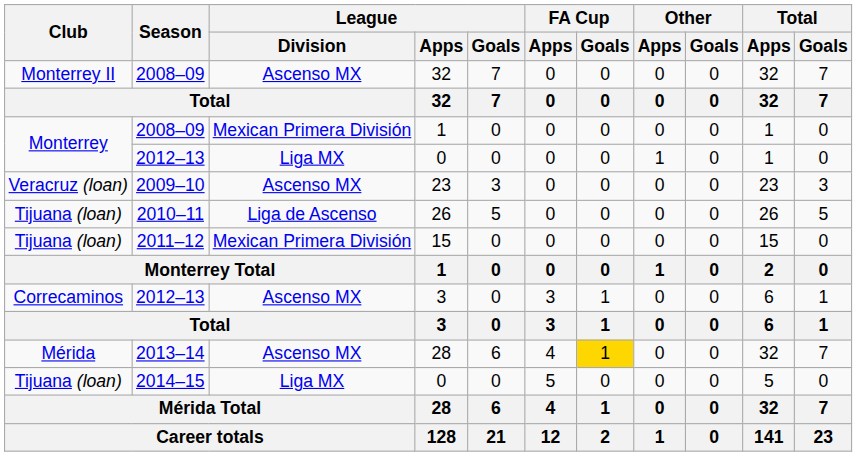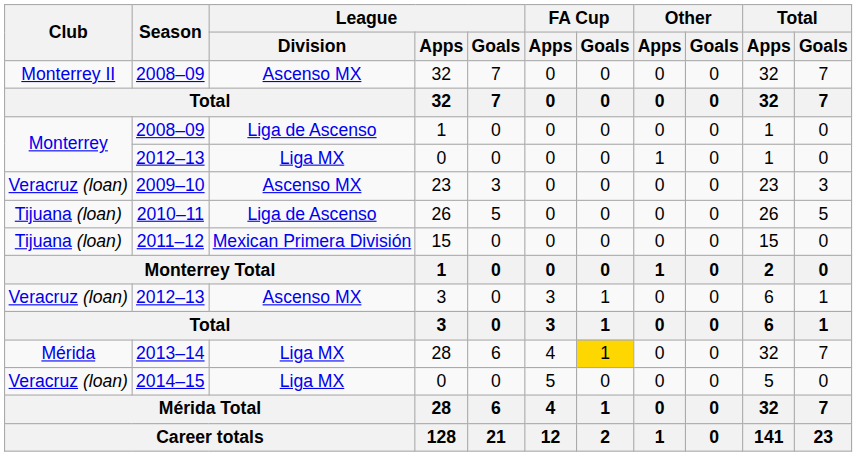 <table class="wikitable" style="text-align: center;">
 <tr>
 <th rowspan="2">Club</th>
 <th rowspan="2">Season</th>
 <th colspan="3">League</th>
 <th colspan="2">FA Cup</th>
 <th colspan="2">Other</th>
 <th colspan="2">Total</th>
 </tr>
 <tr>
 <th>Division</th>
 <th>Apps</th>
 <th>Goals</th>
 <th>Apps</th>
 <th>Goals</th>
 <th>Apps</th>
 <th>Goals</th>
 <th>Apps</th>
 <th>Goals</th>
 </tr>
 <tr>
 <td rowspan="1" valign="center"><a href='#'>Monterrey II</a></td>
 <td><a href='#'>2008–09</a></td>
 <td><a href='#'>Ascenso MX</a></td>
 <td>32</td>
 <td>7</td>
 <td>0</td>
 <td>0</td>
 <td>0</td>
 <td>0</td>
 <td>32</td>
 <td>7</td>
 </tr>
 <tr>
 <th colspan="3">Total</th>
 <th>32</th>
 <th>7</th>
 <th>0</th>
 <th>0</th>
 <th>0</th>
 <th>0</th>
 <th>32</th>
 <th>7</th>
 </tr>
 <tr>
 <td rowspan="2" valign="center"><a href='#'>Monterrey</a></td>
 <td><a href='#'>2008–09</a></td>
-<td><a href='#'>Mexican Primera División</a></td>
+<td><a href='#'>Liga de Ascenso</a></td>
 <td>1</td>
 <td>0</td>
 <td>0</td>
 <td>0</td>
 <td>0</td>
 <td>0</td>
 <td>1</td>
 <td>0</td>
 </tr>
 <tr>
 <td><a href='#'>2012–13</a></td>
 <td><a href='#'>Liga MX</a></td>
 <td>0</td>
 <td>0</td>
 <td>0</td>
 <td>0</td>
 <td>1</td>
 <td>0</td>
 <td>1</td>
 <td>0</td>
 </tr>
 <tr>
 <td rowspan="1" valign="center"><a href='#'>Veracruz</a> <em>(loan)</em></td>
 <td><a href='#'>2009–10</a></td>
 <td><a href='#'>Ascenso MX</a></td>
 <td>23</td>
 <td>3</td>
 <td>0</td>
 <td>0</td>
 <td>0</td>
 <td>0</td>
 <td>23</td>
 <td>3</td>
 </tr>
 <tr>
 <td rowspan="1" valign="center"><a href='#'>Tijuana</a> <em>(loan)</em></td>
 <td><a href='#'>2010–11</a></td>
 <td><a href='#'>Liga de Ascenso</a></td>
 <td>26</td>
 <td>5</td>
 <td>0</td>
 <td>0</td>
 <td>0</td>
 <td>0</td>
 <td>26</td>
 <td>5</td>
 </tr>
 <tr>
 <td rowspan="1" valign="center"><a href='#'>Tijuana</a> <em>(loan)</em></td>
 <td><a href='#'>2011–12</a></td>
 <td><a href='#'>Mexican Primera División</a></td>
 <td>15</td>
 <td>0</td>
 <td>0</td>
 <td>0</td>
 <td>0</td>
 <td>0</td>
 <td>15</td>
 <td>0</td>
 </tr>
 <tr>
 <th colspan="3">Monterrey Total</th>
 <th>1</th>
 <th>0</th>
 <th>0</th>
 <th>0</th>
 <th>1</th>
 <th>0</th>
 <th>2</th>
 <th>0</th>
 </tr>
 <tr>
-<td rowspan="1" valign="center"><a href='#'>Correcaminos</a></td>
+<td rowspan="1" valign="center"><a href='#'>Veracruz</a> <em>(loan)</em></td>
 <td><a href='#'>2012–13</a></td>
 <td><a href='#'>Ascenso MX</a></td>
 <td>3</td>
 <td>0</td>
 <td>3</td>
 <td>1</td>
 <td>0</td>
 <td>0</td>
 <td>6</td>
 <td>1</td>
 </tr>
 <tr>
 <th colspan="3">Total</th>
 <th>3</th>
 <th>0</th>
 <th>3</th>
 <th>1</th>
 <th>0</th>
 <th>0</th>
 <th>6</th>
 <th>1</th>
 </tr>
 <tr>
 <td rowspan="1" valign="center"><a href='#'>Mérida</a></td>
 <td><a href='#'>2013–14</a></td>
-<td><a href='#'>Ascenso MX</a></td>
+<td><a href='#'>Liga MX</a></td>
 <td>28</td>
 <td>6</td>
 <td>4</td>
 <td style="background: gold;">1</td>
 <td>0</td>
 <td>0</td>
 <td>32</td>
 <td>7</td>
 </tr>
 <tr>
-<td rowspan="1" valign="center"><a href='#'>Tijuana</a> <em>(loan)</em></td>
+<td rowspan="1" valign="center"><a href='#'>Veracruz</a> <em>(loan)</em></td>
 <td><a href='#'>2014–15</a></td>
 <td><a href='#'>Liga MX</a></td>
 <td>0</td>
 <td>0</td>
 <td>5</td>
 <td>0</td>
 <td>0</td>
 <td>0</td>
 <td>5</td>
 <td>0</td>
 </tr>
 <tr>
 <th colspan="3">Mérida Total</th>
 <th>28</th>
 <th>6</th>
 <th>4</th>
 <th>1</th>
 <th>0</th>
 <th>0</th>
 <th>32</th>
 <th>7</th>
 </tr>
 <tr>
 <th colspan="3">Career totals</th>
 <th>128</th>
 <th>21</th>
 <th>12</th>
 <th>2</th>
 <th>1</th>
 <th>0</th>
 <th>141</th>
 <th>23</th>
 </tr>
 </table>
